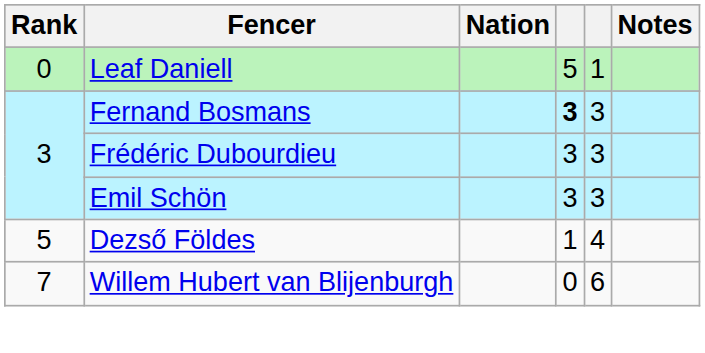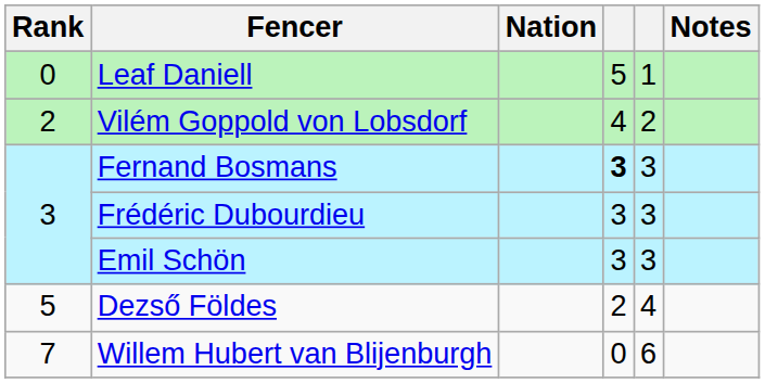 <table class="wikitable sortable" style="text-align:center">
 <tr>
 <th>Rank</th>
 <th>Fencer</th>
 <th>Nation</th>
 <th></th>
 <th></th>
 <th>Notes</th>
 </tr>
 <tr bgcolor=bbf3bb>
 <td>0</td>
 <td align=left><a href='#'>Leaf Daniell</a></td>
 <td align=left></td>
 <td>5</td>
 <td>1</td>
+<td></td>
+</tr>
+<tr bgcolor=bbf3bb>
+<td>2</td>
+<td align=left><a href='#'>Vilém Goppold von Lobsdorf</a></td>
+<td align=left></td>
+<td>4</td>
+<td>2</td>
 <td></td>
 </tr>
 <tr bgcolor=bbf3ff>
 <td rowspan=3>3</td>
 <td align=left><a href='#'>Fernand Bosmans</a></td>
 <td align=left></td>
 <td><strong>3</strong></td>
 <td>3</td>
 <td></td>
 </tr>
 <tr bgcolor=bbf3ff>
 <td align=left><a href='#'>Frédéric Dubourdieu</a></td>
 <td align=left></td>
 <td>3</td>
 <td>3</td>
 <td></td>
 </tr>
 <tr bgcolor=bbf3ff>
 <td align=left><a href='#'>Emil Schön</a></td>
 <td align=left></td>
 <td>3</td>
 <td>3</td>
 <td></td>
 </tr>
 <tr>
 <td>5</td>
 <td align=left><a href='#'>Dezső Földes</a></td>
 <td align=left></td>
-<td>1</td>
+<td>2</td>
 <td>4</td>
 <td></td>
 </tr>
 <tr>
 <td>7</td>
 <td align=left><a href='#'>Willem Hubert van Blijenburgh</a></td>
 <td align=left></td>
 <td>0</td>
 <td>6</td>
 <td></td>
 </tr>
 </table>
